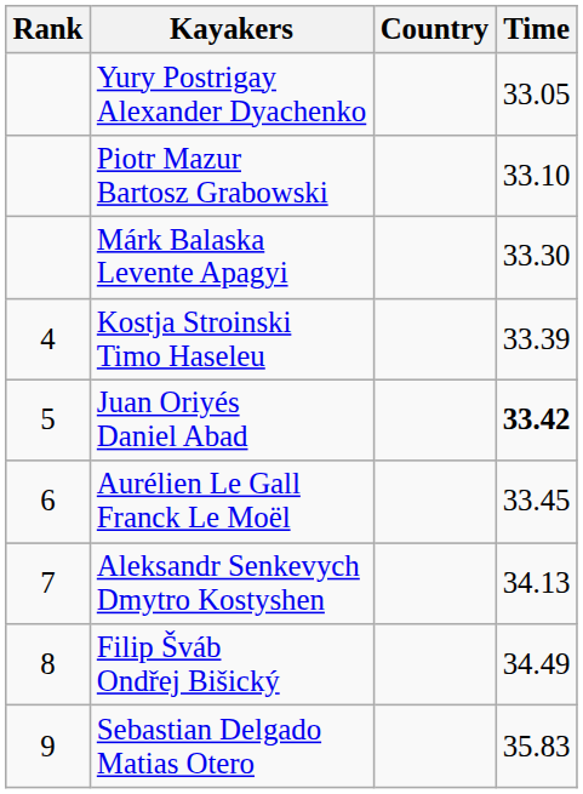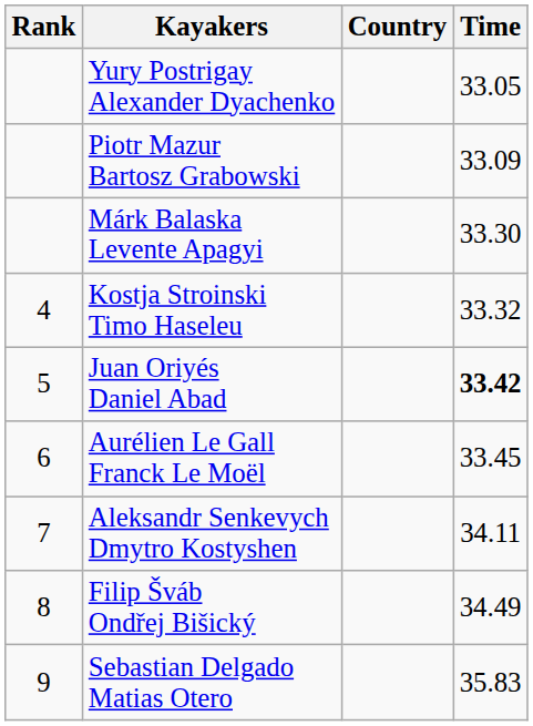 <table class="wikitable" style="text-align:center">
 <tr>
 <th>Rank</th>
 <th>Kayakers</th>
 <th>Country</th>
 <th>Time</th>
 </tr>
 <tr>
 <td></td>
 <td align="left"><a href='#'>Yury Postrigay</a><br><a href='#'>Alexander Dyachenko</a></td>
 <td align="left"></td>
 <td>33.05</td>
 </tr>
 <tr>
 <td></td>
 <td align="left"><a href='#'>Piotr Mazur</a><br><a href='#'>Bartosz Grabowski</a></td>
 <td align="left"></td>
-<td>33.10</td>
+<td>33.09</td>
 </tr>
 <tr>
 <td></td>
 <td align="left"><a href='#'>Márk Balaska</a><br><a href='#'>Levente Apagyi</a></td>
 <td align="left"></td>
 <td>33.30</td>
 </tr>
 <tr>
 <td>4</td>
 <td align="left"><a href='#'>Kostja Stroinski</a><br><a href='#'>Timo Haseleu</a></td>
 <td align="left"></td>
-<td>33.39</td>
+<td>33.32</td>
 </tr>
 <tr>
 <td>5</td>
 <td align="left"><a href='#'>Juan Oriyés</a><br><a href='#'>Daniel Abad</a></td>
 <td align="left"></td>
 <td><strong>33.42</strong></td>
 </tr>
 <tr>
 <td>6</td>
 <td align="left"><a href='#'>Aurélien Le Gall</a><br><a href='#'>Franck Le Moël</a></td>
 <td align="left"></td>
 <td>33.45</td>
 </tr>
 <tr>
 <td>7</td>
 <td align="left"><a href='#'>Aleksandr Senkevych</a><br><a href='#'>Dmytro Kostyshen</a></td>
 <td align="left"></td>
-<td>34.13</td>
+<td>34.11</td>
 </tr>
 <tr>
 <td>8</td>
 <td align="left"><a href='#'>Filip Šváb</a><br><a href='#'>Ondřej Bišický</a></td>
 <td align="left"></td>
 <td>34.49</td>
 </tr>
 <tr>
 <td>9</td>
 <td align="left"><a href='#'>Sebastian Delgado</a><br><a href='#'>Matias Otero</a></td>
 <td align="left"></td>
 <td>35.83</td>
 </tr>
 </table>
